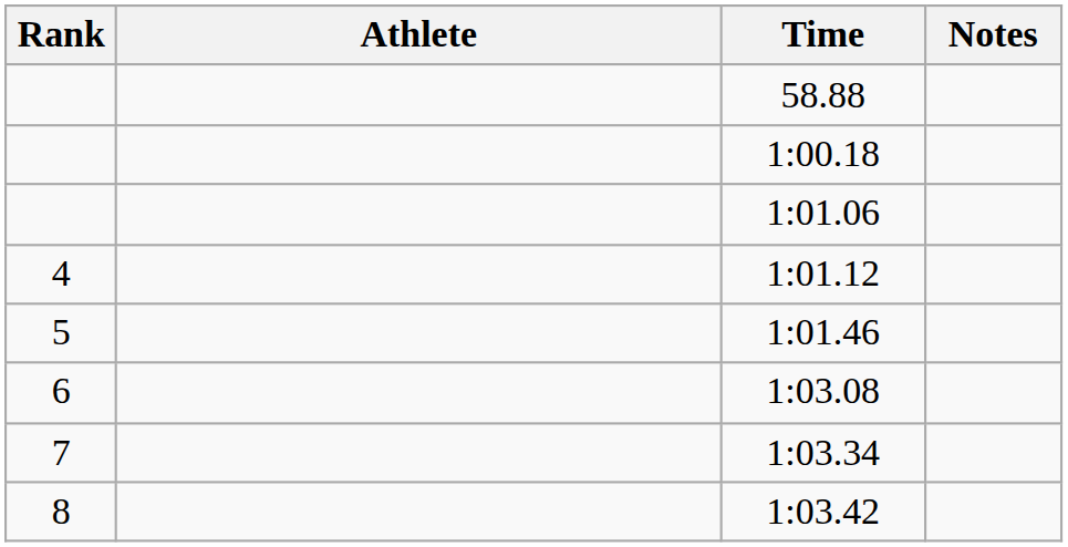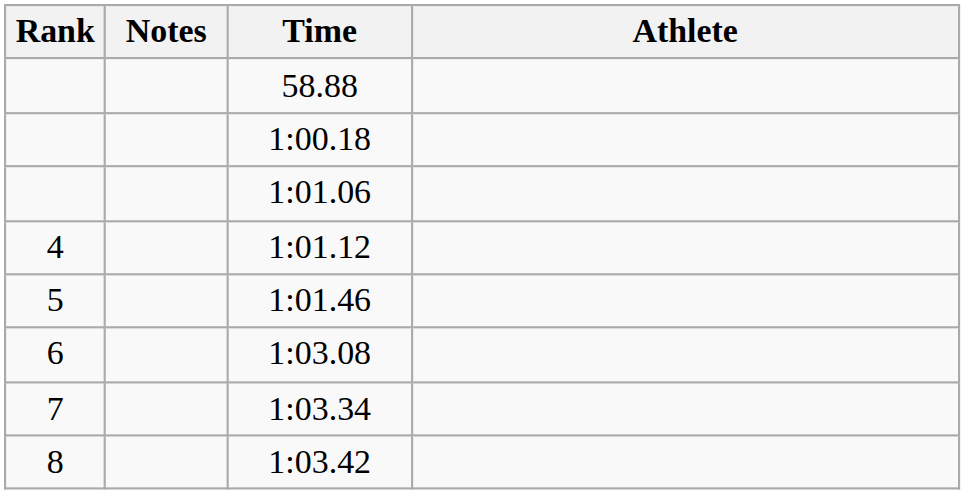 <table class="wikitable" style="text-align:center">
 <tr>
 <th width=40>Rank</th>
+<th width=50>Notes</th>
+<th width=80>Time</th>
 <th width=250>Athlete</th>
-<th width=80>Time</th>
-<th width=50>Notes</th>
 </tr>
 <tr>
 <td></td>
+<td></td>
+<td>58.88</td>
 <td align=left></td>
-<td>58.88</td>
-<td></td>
 </tr>
 <tr>
 <td></td>
+<td></td>
+<td>1:00.18</td>
 <td align=left></td>
-<td>1:00.18</td>
-<td></td>
 </tr>
 <tr>
 <td></td>
+<td></td>
+<td>1:01.06</td>
 <td align=left></td>
-<td>1:01.06</td>
-<td></td>
 </tr>
 <tr>
 <td>4</td>
+<td></td>
+<td>1:01.12</td>
 <td align=left></td>
-<td>1:01.12</td>
-<td></td>
 </tr>
 <tr>
 <td>5</td>
+<td></td>
+<td>1:01.46</td>
 <td align=left></td>
-<td>1:01.46</td>
-<td></td>
 </tr>
 <tr>
 <td>6</td>
+<td></td>
+<td>1:03.08</td>
 <td align=left></td>
-<td>1:03.08</td>
-<td></td>
 </tr>
 <tr>
 <td>7</td>
+<td></td>
+<td>1:03.34</td>
 <td align=left></td>
-<td>1:03.34</td>
-<td></td>
 </tr>
 <tr>
 <td>8</td>
+<td></td>
+<td>1:03.42</td>
 <td align=left></td>
-<td>1:03.42</td>
-<td></td>
 </tr>
 </table>
